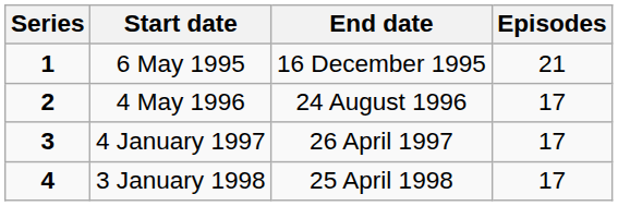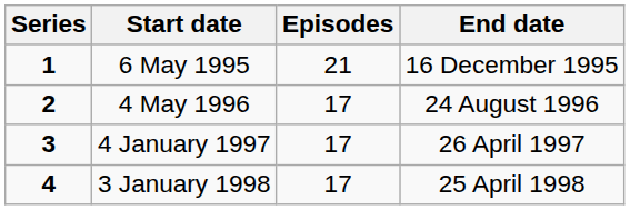 <table class="wikitable" style="text-align:center;">
 <tr>
 <th>Series</th>
 <th>Start date</th>
+<th>Episodes</th>
 <th>End date</th>
-<th>Episodes</th>
 </tr>
 <tr>
 <td><strong>1</strong></td>
 <td>6 May 1995</td>
+<td>21</td>
 <td>16 December 1995</td>
-<td>21</td>
 </tr>
 <tr>
 <td><strong>2</strong></td>
 <td>4 May 1996</td>
+<td>17</td>
 <td>24 August 1996</td>
-<td>17</td>
 </tr>
 <tr>
 <td><strong>3</strong></td>
 <td>4 January 1997</td>
+<td>17</td>
 <td>26 April 1997</td>
-<td>17</td>
 </tr>
 <tr>
 <td><strong>4</strong></td>
 <td>3 January 1998</td>
+<td>17</td>
 <td>25 April 1998</td>
-<td>17</td>
 </tr>
 </table>
